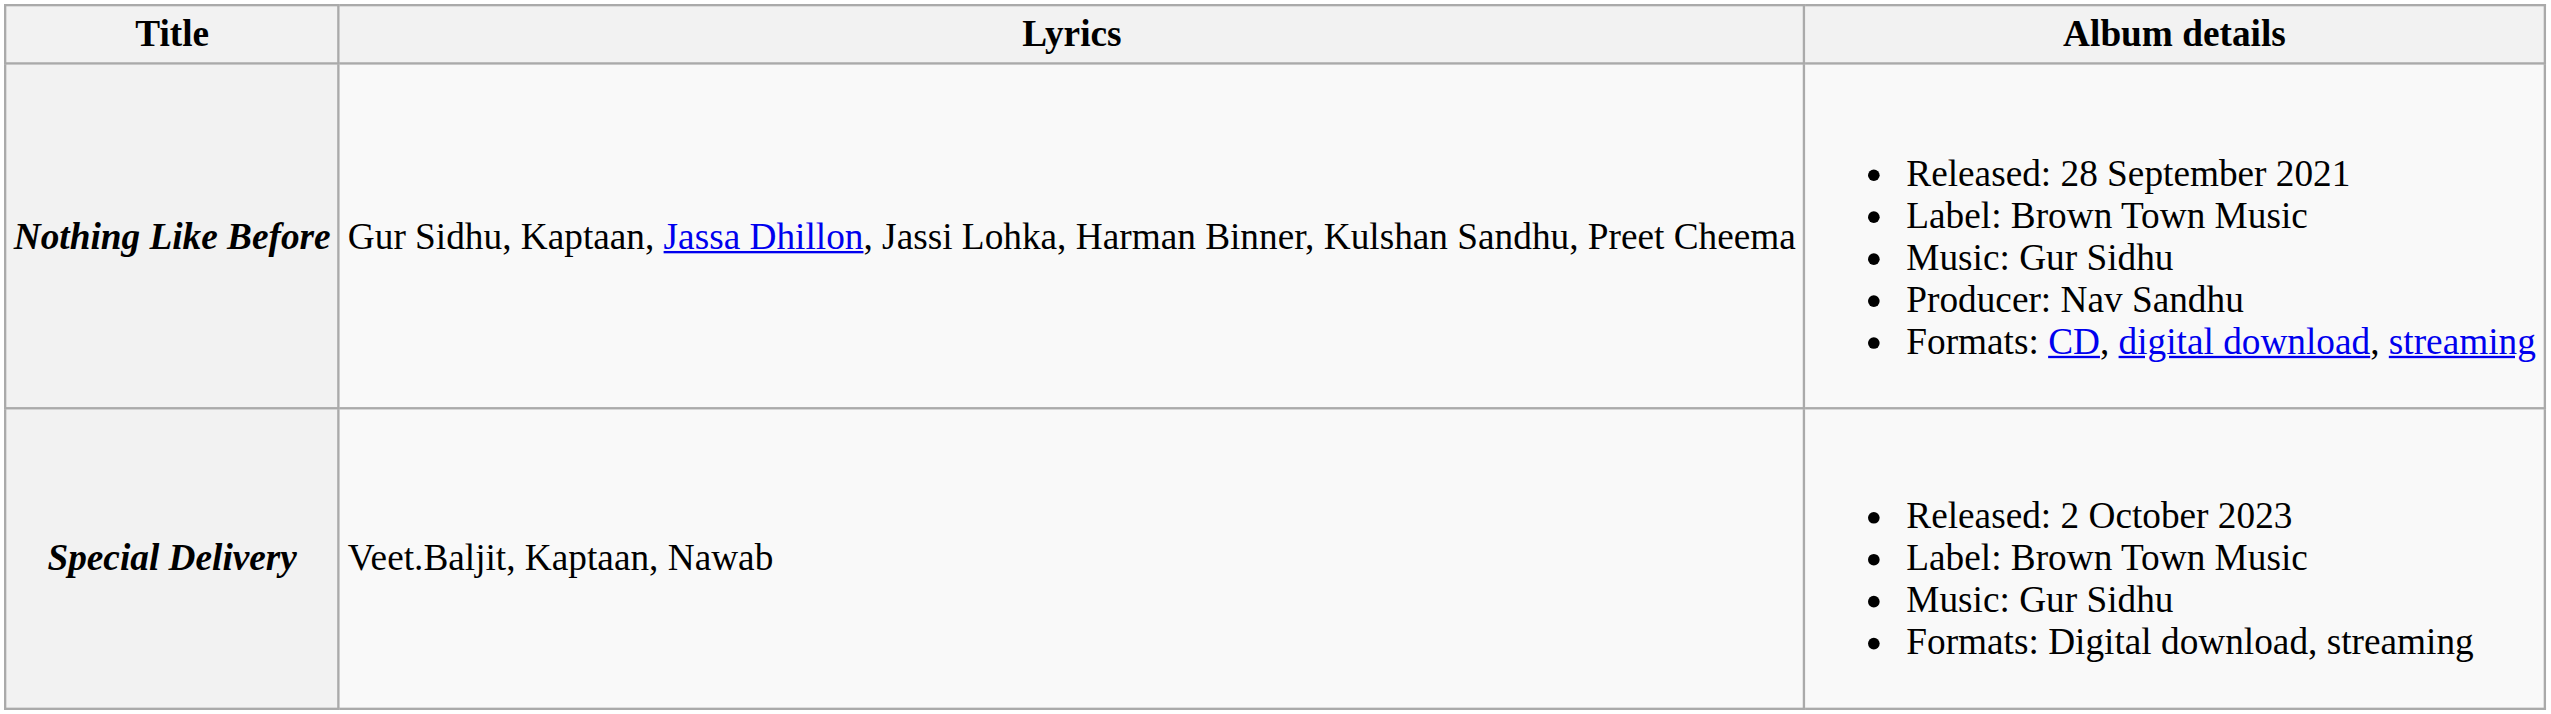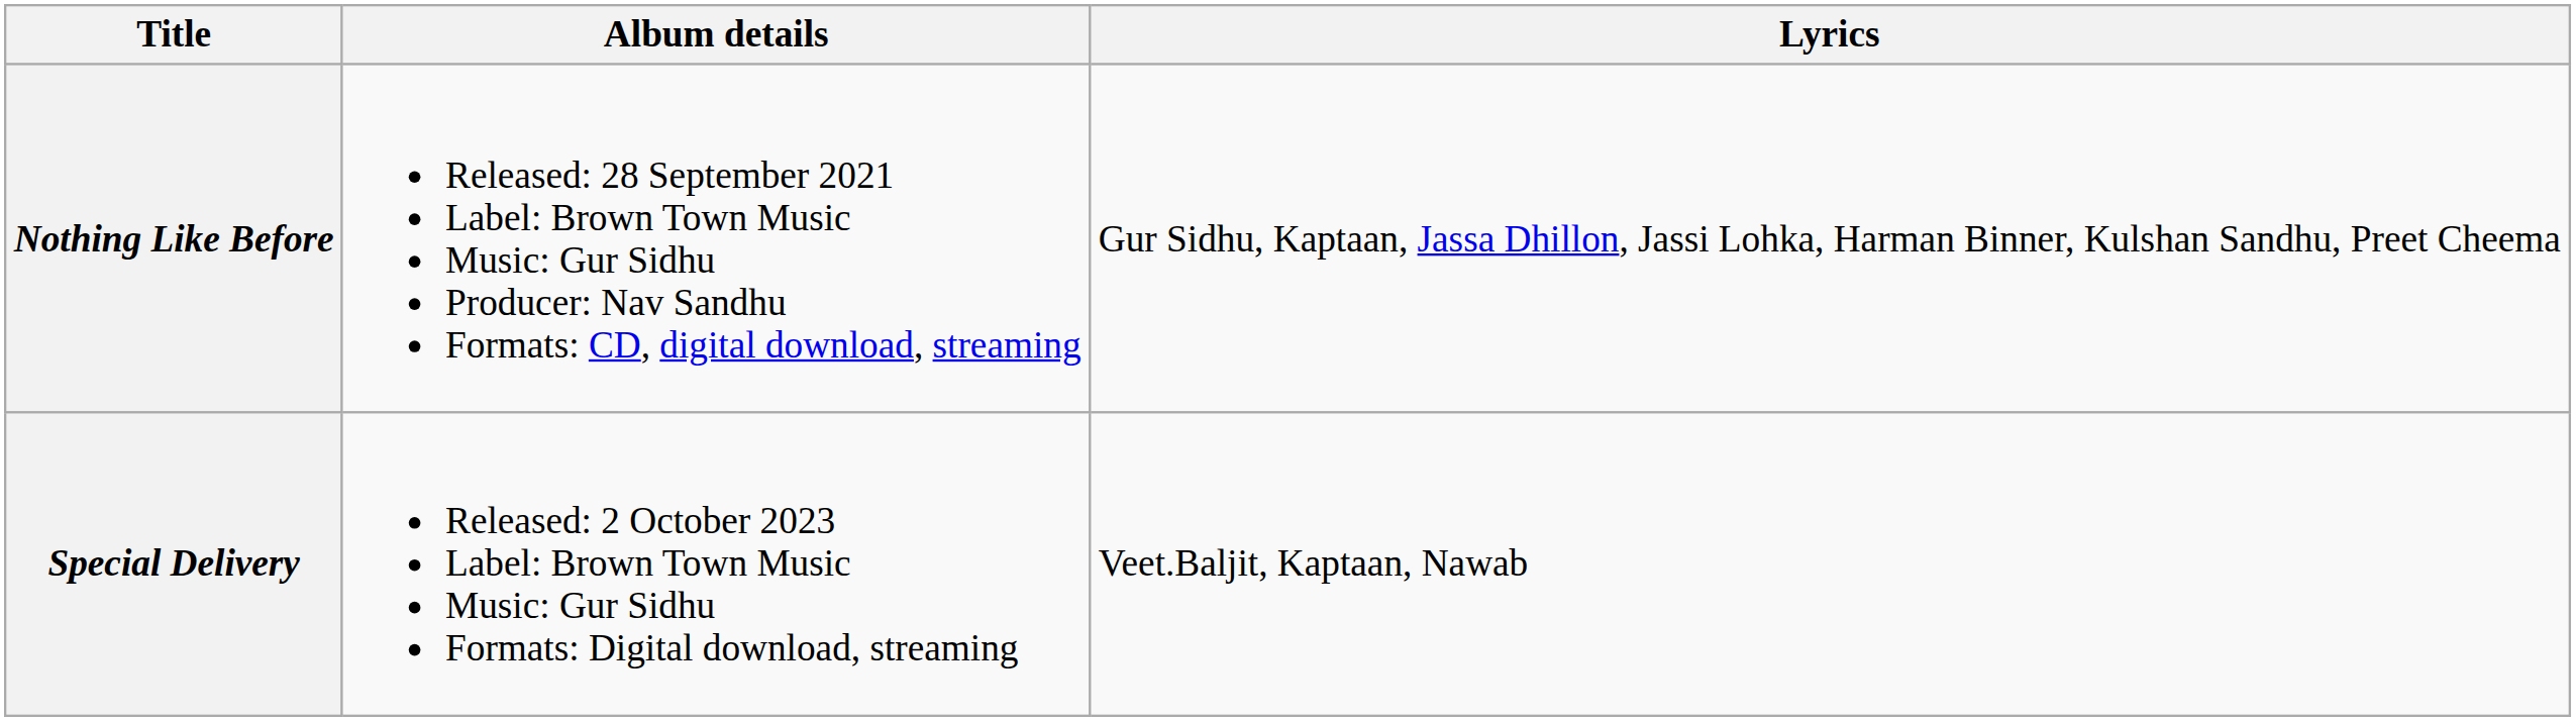 <table class="wikitable plainrowheaders">
 <tr>
 <th>Title</th>
+<th>Album details</th>
 <th>Lyrics</th>
-<th>Album details</th>
 </tr>
 <tr>
 <th scope="row"><em>Nothing Like Before</em></th>
+<td><br><ul><li>Released: 28 September 2021</li><li>Label: Brown Town Music</li><li>Music: Gur Sidhu</li><li>Producer: Nav Sandhu</li><li>Formats: <a href='#'>CD</a>, <a href='#'>digital download</a>, <a href='#'>streaming</a></li></ul></td>
 <td>Gur Sidhu, Kaptaan, <a href='#'>Jassa Dhillon</a>, Jassi Lohka, Harman Binner, Kulshan Sandhu, Preet Cheema</td>
-<td><br><ul><li>Released: 28 September 2021</li><li>Label: Brown Town Music</li><li>Music: Gur Sidhu</li><li>Producer: Nav Sandhu</li><li>Formats: <a href='#'>CD</a>, <a href='#'>digital download</a>, <a href='#'>streaming</a></li></ul></td>
 </tr>
 <tr>
 <th scope="row"><em>Special Delivery</em></th>
+<td><br><ul><li>Released: 2 October 2023</li><li>Label: Brown Town Music</li><li>Music: Gur Sidhu</li><li>Formats: Digital download, streaming</li></ul></td>
 <td>Veet.Baljit, Kaptaan, Nawab</td>
-<td><br><ul><li>Released: 2 October 2023</li><li>Label: Brown Town Music</li><li>Music: Gur Sidhu</li><li>Formats: Digital download, streaming</li></ul></td>
 </tr>
 </table>
